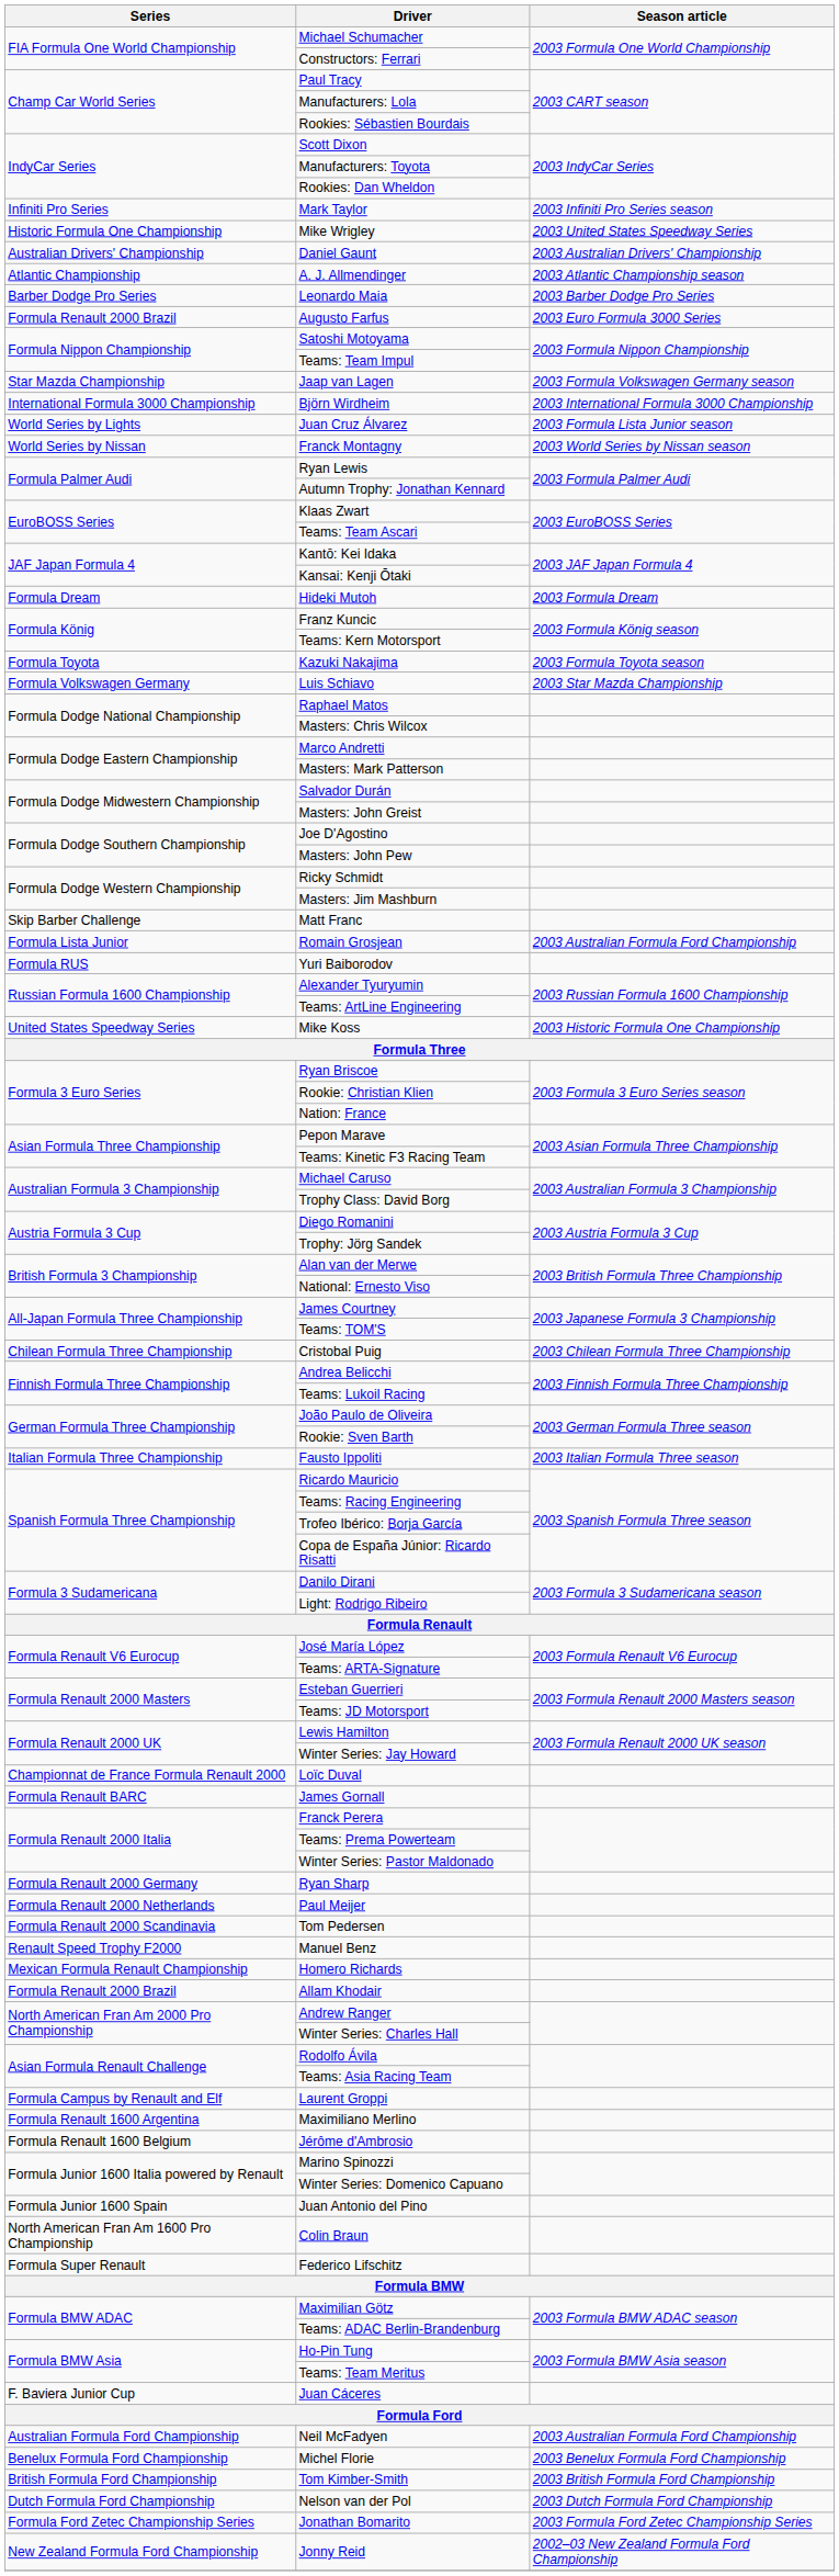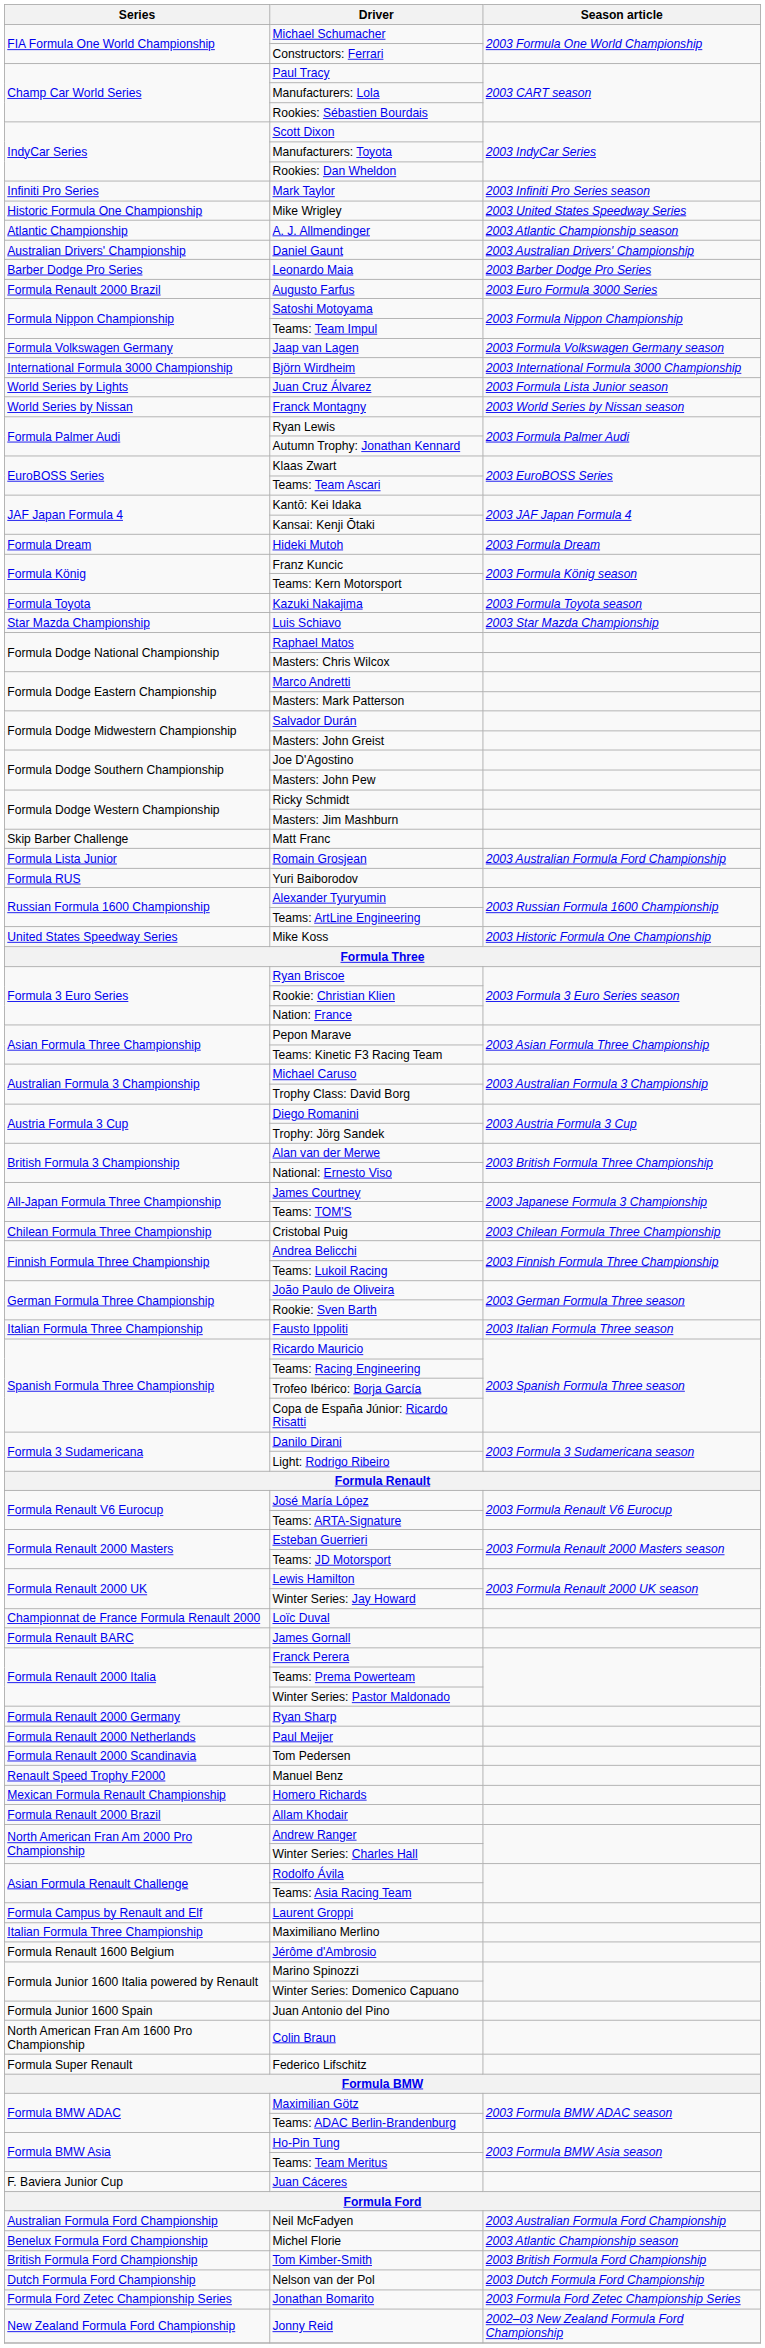 <table class="wikitable" style="font-size: 87%;">
 <tr>
 <th>Series</th>
 <th>Driver</th>
 <th>Season article</th>
 </tr>
 <tr>
 <td rowspan=2><a href='#'>FIA Formula One World Championship</a></td>
 <td> <a href='#'>Michael Schumacher</a></td>
 <td rowspan=2><em><a href='#'>2003 Formula One World Championship</a></em></td>
 </tr>
 <tr>
 <td>Constructors:  <a href='#'>Ferrari</a></td>
 </tr>
 <tr>
 <td rowspan=3><a href='#'>Champ Car World Series</a></td>
 <td> <a href='#'>Paul Tracy</a></td>
 <td rowspan=3><em><a href='#'>2003 CART season</a></em></td>
 </tr>
 <tr>
 <td>Manufacturers:  <a href='#'>Lola</a></td>
 </tr>
 <tr>
 <td>Rookies:  <a href='#'>Sébastien Bourdais</a></td>
 </tr>
 <tr>
 <td rowspan=3><a href='#'>IndyCar Series</a></td>
 <td> <a href='#'>Scott Dixon</a></td>
 <td rowspan=3><em><a href='#'>2003 IndyCar Series</a></em></td>
 </tr>
 <tr>
 <td>Manufacturers:  <a href='#'>Toyota</a></td>
 </tr>
 <tr>
 <td>Rookies:  <a href='#'>Dan Wheldon</a></td>
 </tr>
 <tr>
 <td><a href='#'>Infiniti Pro Series</a></td>
 <td> <a href='#'>Mark Taylor</a></td>
 <td><em><a href='#'>2003 Infiniti Pro Series season</a></em></td>
 </tr>
 <tr>
 <td><a href='#'>Historic Formula One Championship</a></td>
 <td> Mike Wrigley</td>
 <td><em><a href='#'>2003 United States Speedway Series</a></em></td>
 </tr>
 <tr>
+<td><a href='#'>Atlantic Championship</a></td>
+<td> <a href='#'>A. J. Allmendinger</a></td>
+<td><em><a href='#'>2003 Atlantic Championship season</a></em></td>
+</tr>
+<tr>
 <td><a href='#'>Australian Drivers' Championship</a></td>
 <td> <a href='#'>Daniel Gaunt</a></td>
 <td><em><a href='#'>2003 Australian Drivers' Championship</a></em></td>
-</tr>
-<tr>
-<td><a href='#'>Atlantic Championship</a></td>
-<td> <a href='#'>A. J. Allmendinger</a></td>
-<td><em><a href='#'>2003 Atlantic Championship season</a></em></td>
 </tr>
 <tr>
 <td><a href='#'>Barber Dodge Pro Series</a></td>
 <td> <a href='#'>Leonardo Maia</a></td>
 <td><em><a href='#'>2003 Barber Dodge Pro Series</a></em></td>
 </tr>
 <tr>
 <td><a href='#'>Formula Renault 2000 Brazil</a></td>
 <td> <a href='#'>Augusto Farfus</a></td>
 <td><em><a href='#'>2003 Euro Formula 3000 Series</a></em></td>
 </tr>
 <tr>
 <td rowspan=2><a href='#'>Formula Nippon Championship</a></td>
 <td> <a href='#'>Satoshi Motoyama</a></td>
 <td rowspan=2><em><a href='#'>2003 Formula Nippon Championship</a></em></td>
 </tr>
 <tr>
 <td>Teams:  <a href='#'>Team Impul</a></td>
 </tr>
 <tr>
-<td><a href='#'>Star Mazda Championship</a></td>
+<td><a href='#'>Formula Volkswagen Germany</a></td>
 <td> <a href='#'>Jaap van Lagen</a></td>
 <td><em><a href='#'>2003 Formula Volkswagen Germany season</a></em></td>
 </tr>
 <tr>
 <td><a href='#'>International Formula 3000 Championship</a></td>
 <td> <a href='#'>Björn Wirdheim</a></td>
 <td><em><a href='#'>2003 International Formula 3000 Championship</a></em></td>
 </tr>
 <tr>
 <td><a href='#'>World Series by Lights</a></td>
 <td> <a href='#'>Juan Cruz Álvarez</a></td>
 <td><em><a href='#'>2003 Formula Lista Junior season</a></em></td>
 </tr>
 <tr>
 <td><a href='#'>World Series by Nissan</a></td>
 <td> <a href='#'>Franck Montagny</a></td>
 <td><em><a href='#'>2003 World Series by Nissan season</a></em></td>
 </tr>
 <tr>
 <td rowspan=2><a href='#'>Formula Palmer Audi</a></td>
 <td> Ryan Lewis</td>
 <td rowspan=2><em><a href='#'>2003 Formula Palmer Audi</a></em></td>
 </tr>
 <tr>
 <td>Autumn Trophy:  <a href='#'>Jonathan Kennard</a></td>
 </tr>
 <tr>
 <td rowspan=2><a href='#'>EuroBOSS Series</a></td>
 <td> Klaas Zwart</td>
 <td rowspan=2><em><a href='#'>2003 EuroBOSS Series</a></em></td>
 </tr>
 <tr>
 <td>Teams:  <a href='#'>Team Ascari</a></td>
 </tr>
 <tr>
 <td rowspan=2><a href='#'>JAF Japan Formula 4</a></td>
 <td>Kantō:  Kei Idaka</td>
 <td rowspan=2><em><a href='#'>2003 JAF Japan Formula 4</a></em></td>
 </tr>
 <tr>
 <td>Kansai:  Kenji Ōtaki</td>
 </tr>
 <tr>
 <td><a href='#'>Formula Dream</a></td>
 <td> <a href='#'>Hideki Mutoh</a></td>
 <td><em><a href='#'>2003 Formula Dream</a></em></td>
 </tr>
 <tr>
 <td rowspan=2><a href='#'>Formula König</a></td>
 <td> Franz Kuncic</td>
 <td rowspan=2><em><a href='#'>2003 Formula König season</a></em></td>
 </tr>
 <tr>
 <td>Teams:  Kern Motorsport</td>
 </tr>
 <tr>
 <td><a href='#'>Formula Toyota</a></td>
 <td> <a href='#'>Kazuki Nakajima</a></td>
 <td><em><a href='#'>2003 Formula Toyota season</a></em></td>
 </tr>
 <tr>
-<td><a href='#'>Formula Volkswagen Germany</a></td>
+<td><a href='#'>Star Mazda Championship</a></td>
 <td> <a href='#'>Luis Schiavo</a></td>
 <td><em><a href='#'>2003 Star Mazda Championship</a></em></td>
 </tr>
 <tr>
 <td rowspan="2">Formula Dodge National Championship</td>
 <td> <a href='#'>Raphael Matos</a></td>
 <td></td>
 </tr>
 <tr>
 <td>Masters:  Chris Wilcox</td>
 <td></td>
 </tr>
 <tr>
 <td rowspan="2">Formula Dodge Eastern Championship</td>
 <td> <a href='#'>Marco Andretti</a></td>
 <td></td>
 </tr>
 <tr>
 <td>Masters:  Mark Patterson</td>
 <td></td>
 </tr>
 <tr>
 <td rowspan="2">Formula Dodge Midwestern Championship</td>
 <td> <a href='#'>Salvador Durán</a></td>
 <td></td>
 </tr>
 <tr>
 <td>Masters:  John Greist</td>
 <td></td>
 </tr>
 <tr>
 <td rowspan="2">Formula Dodge Southern Championship</td>
 <td> Joe D'Agostino</td>
 <td></td>
 </tr>
 <tr>
 <td>Masters:  John Pew</td>
 <td></td>
 </tr>
 <tr>
 <td rowspan="2">Formula Dodge Western Championship</td>
 <td> Ricky Schmidt</td>
 <td></td>
 </tr>
 <tr>
 <td>Masters:  Jim Mashburn</td>
 <td></td>
 </tr>
 <tr>
 <td>Skip Barber Challenge</td>
 <td> Matt Franc</td>
 <td></td>
 </tr>
 <tr>
 <td><a href='#'>Formula Lista Junior</a></td>
 <td> <a href='#'>Romain Grosjean</a></td>
 <td><em><a href='#'>2003 Australian Formula Ford Championship</a></em></td>
 </tr>
 <tr>
 <td><a href='#'>Formula RUS</a></td>
 <td> Yuri Baiborodov</td>
 <td></td>
 </tr>
 <tr>
 <td rowspan=2><a href='#'>Russian Formula 1600 Championship</a></td>
 <td> <a href='#'>Alexander Tyuryumin</a></td>
 <td rowspan=2><em><a href='#'>2003 Russian Formula 1600 Championship</a></em></td>
 </tr>
 <tr>
 <td>Teams:  <a href='#'>ArtLine Engineering</a></td>
 </tr>
 <tr>
 <td><a href='#'>United States Speedway Series</a></td>
 <td> Mike Koss</td>
 <td><em><a href='#'>2003 Historic Formula One Championship</a></em></td>
 </tr>
 <tr>
 <th colspan=3><a href='#'>Formula Three</a></th>
 </tr>
 <tr>
 <td rowspan=3><a href='#'>Formula 3 Euro Series</a></td>
 <td> <a href='#'>Ryan Briscoe</a></td>
 <td rowspan=3><em><a href='#'>2003 Formula 3 Euro Series season</a></em></td>
 </tr>
 <tr>
 <td>Rookie:  <a href='#'>Christian Klien</a></td>
 </tr>
 <tr>
 <td>Nation:  <a href='#'>France</a></td>
 </tr>
 <tr>
 <td rowspan=2><a href='#'>Asian Formula Three Championship</a></td>
 <td> Pepon Marave</td>
 <td rowspan=2><em><a href='#'>2003 Asian Formula Three Championship</a></em></td>
 </tr>
 <tr>
 <td>Teams:  Kinetic F3 Racing Team</td>
 </tr>
 <tr>
 <td rowspan=2><a href='#'>Australian Formula 3 Championship</a></td>
 <td> <a href='#'>Michael Caruso</a></td>
 <td rowspan=2><em><a href='#'>2003 Australian Formula 3 Championship</a></em></td>
 </tr>
 <tr>
 <td>Trophy Class:  David Borg</td>
 </tr>
 <tr>
 <td rowspan=2><a href='#'>Austria Formula 3 Cup</a></td>
 <td> <a href='#'>Diego Romanini</a></td>
 <td rowspan=2><em><a href='#'>2003 Austria Formula 3 Cup</a></em></td>
 </tr>
 <tr>
 <td>Trophy:  Jörg Sandek</td>
 </tr>
 <tr>
 <td rowspan=2><a href='#'>British Formula 3 Championship</a></td>
 <td> <a href='#'>Alan van der Merwe</a></td>
 <td rowspan=2><em><a href='#'>2003 British Formula Three Championship</a></em></td>
 </tr>
 <tr>
 <td>National:  <a href='#'>Ernesto Viso</a></td>
 </tr>
 <tr>
 <td rowspan="2"><a href='#'>All-Japan Formula Three Championship</a></td>
 <td> <a href='#'>James Courtney</a></td>
 <td rowspan="2"><em><a href='#'>2003 Japanese Formula 3 Championship</a></em></td>
 </tr>
 <tr>
 <td>Teams:  <a href='#'>TOM'S</a></td>
 </tr>
 <tr>
 <td><a href='#'>Chilean Formula Three Championship</a></td>
 <td> Cristobal Puig</td>
 <td><em><a href='#'>2003 Chilean Formula Three Championship</a></em></td>
 </tr>
 <tr>
 <td rowspan=2><a href='#'>Finnish Formula Three Championship</a></td>
 <td> <a href='#'>Andrea Belicchi</a></td>
 <td rowspan=2><em><a href='#'>2003 Finnish Formula Three Championship</a></em></td>
 </tr>
 <tr>
 <td>Teams:  <a href='#'>Lukoil Racing</a></td>
 </tr>
 <tr>
 <td rowspan=2><a href='#'>German Formula Three Championship</a></td>
 <td> <a href='#'>João Paulo de Oliveira</a></td>
 <td rowspan=2><em><a href='#'>2003 German Formula Three season</a></em></td>
 </tr>
 <tr>
 <td>Rookie:  <a href='#'>Sven Barth</a></td>
 </tr>
 <tr>
 <td><a href='#'>Italian Formula Three Championship</a></td>
 <td> <a href='#'>Fausto Ippoliti</a></td>
 <td><em><a href='#'>2003 Italian Formula Three season</a></em></td>
 </tr>
 <tr>
 <td rowspan=4><a href='#'>Spanish Formula Three Championship</a></td>
 <td> <a href='#'>Ricardo Mauricio</a></td>
 <td rowspan=4><em><a href='#'>2003 Spanish Formula Three season</a></em></td>
 </tr>
 <tr>
 <td>Teams:  <a href='#'>Racing Engineering</a></td>
 </tr>
 <tr>
 <td>Trofeo Ibérico:  <a href='#'>Borja García</a></td>
 </tr>
 <tr>
 <td>Copa de España Júnior:  <a href='#'>Ricardo Risatti</a></td>
 </tr>
 <tr>
 <td rowspan=2><a href='#'>Formula 3 Sudamericana</a></td>
 <td> <a href='#'>Danilo Dirani</a></td>
 <td rowspan=2><em><a href='#'>2003 Formula 3 Sudamericana season</a></em></td>
 </tr>
 <tr>
 <td>Light:  <a href='#'>Rodrigo Ribeiro</a></td>
 </tr>
 <tr>
 <th colspan=3 align="center"><a href='#'>Formula Renault</a></th>
 </tr>
 <tr>
 <td rowspan="2"><a href='#'>Formula Renault V6 Eurocup</a></td>
 <td> <a href='#'>José María López</a></td>
 <td rowspan="2"><em><a href='#'>2003 Formula Renault V6 Eurocup</a></em></td>
 </tr>
 <tr>
 <td>Teams:  <a href='#'>ARTA-Signature</a></td>
 </tr>
 <tr>
 <td rowspan=2><a href='#'>Formula Renault 2000 Masters</a></td>
 <td> <a href='#'>Esteban Guerrieri</a></td>
 <td rowspan=2><em><a href='#'>2003 Formula Renault 2000 Masters season</a></em></td>
 </tr>
 <tr>
 <td>Teams:  <a href='#'>JD Motorsport</a></td>
 </tr>
 <tr>
 <td rowspan="2"><a href='#'>Formula Renault 2000 UK</a></td>
 <td> <a href='#'>Lewis Hamilton</a></td>
 <td rowspan="2"><a href='#'><em>2003 Formula Renault 2000 UK season</em></a></td>
 </tr>
 <tr>
 <td>Winter Series:  <a href='#'>Jay Howard</a></td>
 </tr>
 <tr>
 <td><a href='#'>Championnat de France Formula Renault 2000</a></td>
 <td> <a href='#'>Loïc Duval</a></td>
 <td></td>
 </tr>
 <tr>
 <td><a href='#'>Formula Renault BARC</a></td>
 <td> <a href='#'>James Gornall</a></td>
 <td></td>
 </tr>
 <tr>
 <td rowspan="3"><a href='#'>Formula Renault 2000 Italia</a></td>
 <td> <a href='#'>Franck Perera</a></td>
 <td rowspan="3"></td>
 </tr>
 <tr>
 <td>Teams:  <a href='#'>Prema Powerteam</a></td>
 </tr>
 <tr>
 <td>Winter Series:  <a href='#'>Pastor Maldonado</a></td>
 </tr>
 <tr>
 <td><a href='#'>Formula Renault 2000 Germany</a></td>
 <td> <a href='#'>Ryan Sharp</a></td>
 <td></td>
 </tr>
 <tr>
 <td><a href='#'>Formula Renault 2000 Netherlands</a></td>
 <td> <a href='#'>Paul Meijer</a></td>
 <td></td>
 </tr>
 <tr>
 <td><a href='#'>Formula Renault 2000 Scandinavia</a></td>
 <td> Tom Pedersen</td>
 <td></td>
 </tr>
 <tr>
 <td><a href='#'>Renault Speed Trophy F2000</a></td>
 <td> Manuel Benz</td>
 <td></td>
 </tr>
 <tr>
 <td><a href='#'>Mexican Formula Renault Championship</a></td>
 <td> <a href='#'>Homero Richards</a></td>
 <td></td>
 </tr>
 <tr>
 <td><a href='#'>Formula Renault 2000 Brazil</a></td>
 <td> <a href='#'>Allam Khodair</a></td>
 <td></td>
 </tr>
 <tr>
 <td rowspan="2"><a href='#'>North American Fran Am 2000 Pro Championship</a></td>
 <td> <a href='#'>Andrew Ranger</a></td>
 <td rowspan="2"></td>
 </tr>
 <tr>
 <td>Winter Series:  <a href='#'>Charles Hall</a></td>
 </tr>
 <tr>
 <td rowspan="2"><a href='#'>Asian Formula Renault Challenge</a></td>
 <td> <a href='#'>Rodolfo Ávila</a></td>
 <td rowspan="2"></td>
 </tr>
 <tr>
 <td>Teams:  <a href='#'>Asia Racing Team</a></td>
 </tr>
 <tr>
 <td><a href='#'>Formula Campus by Renault and Elf</a></td>
 <td> <a href='#'>Laurent Groppi</a></td>
 <td></td>
 </tr>
 <tr>
-<td><a href='#'>Formula Renault 1600 Argentina</a></td>
+<td><a href='#'>Italian Formula Three Championship</a></td>
 <td> Maximiliano Merlino</td>
 <td></td>
 </tr>
 <tr>
 <td>Formula Renault 1600 Belgium</td>
 <td> <a href='#'>Jérôme d'Ambrosio</a></td>
 <td></td>
 </tr>
 <tr>
 <td rowspan="2">Formula Junior 1600 Italia powered by Renault</td>
 <td> Marino Spinozzi</td>
 <td rowspan="2"></td>
 </tr>
 <tr>
 <td>Winter Series:  Domenico Capuano</td>
 </tr>
 <tr>
 <td>Formula Junior 1600 Spain</td>
 <td> Juan Antonio del Pino</td>
 <td></td>
 </tr>
 <tr>
 <td>North American Fran Am 1600 Pro Championship</td>
 <td> <a href='#'>Colin Braun</a></td>
 <td></td>
 </tr>
 <tr>
 <td>Formula Super Renault</td>
 <td> Federico Lifschitz</td>
 <td></td>
 </tr>
 <tr>
 <th colspan=3 align="center"><a href='#'>Formula BMW</a></th>
 </tr>
 <tr>
 <td rowspan=2><a href='#'>Formula BMW ADAC</a></td>
 <td> <a href='#'>Maximilian Götz</a></td>
 <td rowspan=2><em><a href='#'>2003 Formula BMW ADAC season</a></em></td>
 </tr>
 <tr>
 <td>Teams:  <a href='#'>ADAC Berlin-Brandenburg</a></td>
 </tr>
 <tr>
 <td rowspan=2><a href='#'>Formula BMW Asia</a></td>
 <td> <a href='#'>Ho-Pin Tung</a></td>
 <td rowspan=2><em><a href='#'>2003 Formula BMW Asia season</a></em></td>
 </tr>
 <tr>
 <td>Teams:  <a href='#'>Team Meritus</a></td>
 </tr>
 <tr>
 <td>F. Baviera Junior Cup</td>
 <td> <a href='#'>Juan Cáceres</a></td>
 <td></td>
 </tr>
 <tr>
 <th colspan=3><a href='#'>Formula Ford</a></th>
 </tr>
 <tr>
 <td><a href='#'>Australian Formula Ford Championship</a></td>
 <td> Neil McFadyen</td>
 <td><em><a href='#'>2003 Australian Formula Ford Championship</a></em></td>
 </tr>
 <tr>
 <td><a href='#'>Benelux Formula Ford Championship</a></td>
 <td> Michel Florie</td>
-<td><em><a href='#'>2003 Benelux Formula Ford Championship</a></em></td>
+<td><em><a href='#'>2003 Atlantic Championship season</a></em></td>
 </tr>
 <tr>
 <td><a href='#'>British Formula Ford Championship</a></td>
 <td> <a href='#'>Tom Kimber-Smith</a></td>
 <td><em><a href='#'>2003 British Formula Ford Championship</a></em></td>
 </tr>
 <tr>
 <td><a href='#'>Dutch Formula Ford Championship</a></td>
 <td> Nelson van der Pol</td>
 <td><em><a href='#'>2003 Dutch Formula Ford Championship</a></em></td>
 </tr>
 <tr>
 <td><a href='#'>Formula Ford Zetec Championship Series</a></td>
 <td> <a href='#'>Jonathan Bomarito</a></td>
 <td><em><a href='#'>2003 Formula Ford Zetec Championship Series</a></em></td>
 </tr>
 <tr>
 <td><a href='#'>New Zealand Formula Ford Championship</a></td>
 <td> <a href='#'>Jonny Reid</a></td>
 <td><em><a href='#'>2002–03 New Zealand Formula Ford Championship</a></em></td>
 </tr>
 <tr>
 </tr>
 </table>
